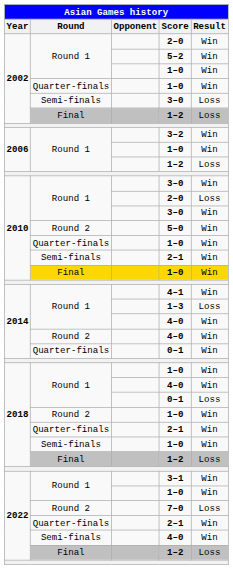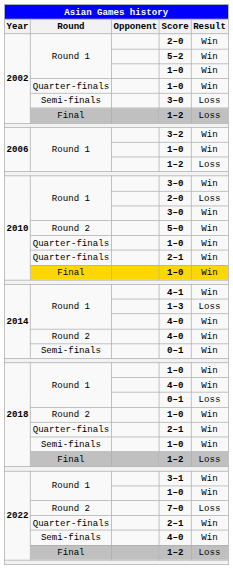 <table class="wikitable" style="text-align: center;">
 <tr>
 <th colspan="5"style=background:blue;color:white>Asian Games history</th>
 </tr>
 <tr>
 <th>Year</th>
 <th>Round</th>
 <th>Opponent</th>
 <th>Score</th>
 <th>Result</th>
 </tr>
 <tr>
 <td rowspan="6"><strong>2002</strong></td>
 <td rowspan=3>Round 1</td>
 <td align="left"></td>
 <td><strong>2–0</strong></td>
 <td>Win</td>
 </tr>
 <tr>
 <td align="left"></td>
 <td><strong>5–2</strong></td>
 <td>Win</td>
 </tr>
 <tr>
 <td align="left"></td>
 <td><strong>1–0</strong></td>
 <td>Win</td>
 </tr>
 <tr>
 <td>Quarter-finals</td>
 <td align="left"></td>
 <td><strong>1–0</strong></td>
 <td>Win</td>
 </tr>
 <tr>
 <td>Semi-finals</td>
 <td align="left"></td>
 <td><strong>3–0</strong></td>
 <td>Loss</td>
 </tr>
 <tr style="background:silver;">
 <td>Final</td>
 <td align="left"></td>
 <td><strong>1–2</strong></td>
 <td>Loss</td>
 </tr>
 <tr>
 <th colspan="5"></th>
 </tr>
 <tr>
 <td rowspan=3><strong>2006</strong></td>
 <td rowspan=3>Round 1</td>
 <td align="left"></td>
 <td><strong>3–2</strong></td>
 <td>Win</td>
 </tr>
 <tr>
 <td align="left"></td>
 <td><strong>1–0</strong></td>
 <td>Win</td>
 </tr>
 <tr>
 <td align="left"></td>
 <td><strong>1–2</strong></td>
 <td>Loss</td>
 </tr>
 <tr>
 <th colspan="5"></th>
 </tr>
 <tr>
 <td rowspan=7><strong>2010</strong></td>
 <td rowspan=3>Round 1</td>
 <td align="left"></td>
 <td><strong>3–0</strong></td>
 <td>Win</td>
 </tr>
 <tr>
 <td align="left"></td>
 <td><strong>2–0</strong></td>
 <td>Loss</td>
 </tr>
 <tr>
 <td align="left"></td>
 <td><strong>3–0</strong></td>
 <td>Win</td>
 </tr>
 <tr>
 <td>Round 2</td>
 <td align="left"></td>
 <td><strong>5–0</strong></td>
 <td>Win</td>
 </tr>
 <tr>
 <td>Quarter-finals</td>
 <td align="left"></td>
 <td><strong>1–0</strong></td>
 <td>Win</td>
 </tr>
 <tr>
-<td>Semi-finals</td>
+<td>Quarter-finals</td>
 <td align="left"></td>
 <td><strong>2–1</strong></td>
 <td>Win</td>
 </tr>
 <tr style="background:gold;">
 <td>Final</td>
 <td align="left"></td>
 <td><strong>1–0</strong></td>
 <td>Win</td>
 </tr>
 <tr>
 <th colspan="5"></th>
 </tr>
 <tr>
 <td rowspan=5><strong>2014</strong></td>
 <td rowspan=3>Round 1</td>
 <td align="left"></td>
 <td><strong>4–1</strong></td>
 <td>Win</td>
 </tr>
 <tr>
 <td align="left"></td>
 <td><strong>1–3</strong></td>
 <td>Loss</td>
 </tr>
 <tr>
 <td align="left"></td>
 <td><strong>4–0</strong></td>
 <td>Win</td>
 </tr>
 <tr>
 <td>Round 2</td>
 <td align="left"></td>
 <td><strong>4–0</strong></td>
 <td>Win</td>
 </tr>
 <tr>
-<td>Quarter-finals</td>
+<td>Semi-finals</td>
 <td align="left"></td>
 <td><strong>0–1</strong></td>
 <td>Win</td>
 </tr>
 <tr>
 <th colspan="5"></th>
 </tr>
 <tr>
 <td rowspan=7><strong>2018</strong></td>
 <td rowspan=3>Round 1</td>
 <td align="left"></td>
 <td><strong>1–0</strong></td>
 <td>Win</td>
 </tr>
 <tr>
 <td align="left"></td>
 <td><strong>4–0</strong></td>
 <td>Win</td>
 </tr>
 <tr>
 <td align="left"></td>
 <td><strong>0–1</strong></td>
 <td>Loss</td>
 </tr>
 <tr>
 <td>Round 2</td>
 <td align="left"></td>
 <td><strong>1–0</strong></td>
 <td>Win</td>
 </tr>
 <tr>
 <td>Quarter-finals</td>
 <td align="left"></td>
 <td><strong>2–1</strong></td>
 <td>Win</td>
 </tr>
 <tr>
 <td>Semi-finals</td>
 <td align="left"></td>
 <td><strong>1–0</strong></td>
 <td>Win</td>
 </tr>
 <tr style="background:silver;">
 <td>Final</td>
 <td align="left"></td>
 <td><strong>1–2</strong></td>
 <td>Loss</td>
 </tr>
 <tr>
 <th colspan="5"></th>
 </tr>
 <tr>
 <td rowspan="6"><strong>2022</strong></td>
 <td rowspan=2>Round 1</td>
 <td align="left"></td>
 <td><strong>3–1</strong></td>
 <td>Win</td>
 </tr>
 <tr>
 <td align="left"></td>
 <td><strong>1–0</strong></td>
 <td>Win</td>
 </tr>
 <tr>
 <td>Round 2</td>
 <td align="left"></td>
 <td><strong>7–0</strong></td>
 <td>Loss</td>
 </tr>
 <tr>
 <td>Quarter-finals</td>
 <td align="left"></td>
 <td><strong>2–1</strong></td>
 <td>Win</td>
 </tr>
 <tr>
 <td>Semi-finals</td>
 <td align="left"></td>
 <td><strong>4–0</strong></td>
 <td>Win</td>
 </tr>
 <tr bgcolor=silver>
 <td>Final</td>
 <td align="left"></td>
 <td><strong>1–2</strong></td>
 <td>Loss</td>
 </tr>
 <tr>
 <th colspan="5"></th>
 </tr>
 </table>
